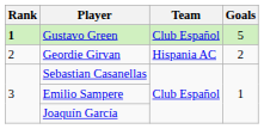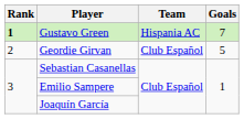 <table class="wikitable">
 <tr>
 <th>Rank</th>
 <th>Player</th>
 <th>Team</th>
 <th>Goals</th>
 </tr>
 <tr bgcolor="D0F0C0">
 <td><strong>1</strong></td>
 <td> <a href='#'>Gustavo Green</a></td>
-<td><a href='#'>Club Español</a></td>
-<td align="center">5</td>
+<td><a href='#'>Hispania AC</a></td>
+<td align="center">7</td>
 </tr>
 <tr>
 <td>2</td>
 <td> <a href='#'>Geordie Girvan</a></td>
-<td><a href='#'>Hispania AC</a></td>
-<td align="center">2</td>
+<td><a href='#'>Club Español</a></td>
+<td align="center">5</td>
 </tr>
 <tr>
 <td rowspan=3>3</td>
 <td> <a href='#'>Sebastian Casanellas</a></td>
 <td rowspan=3><a href='#'>Club Español</a></td>
 <td rowspan=3 align="center">1</td>
 </tr>
 <tr>
 <td> <a href='#'>Emilio Sampere</a></td>
 </tr>
 <tr>
 <td> <a href='#'>Joaquín García</a></td>
 </tr>
 </table>
